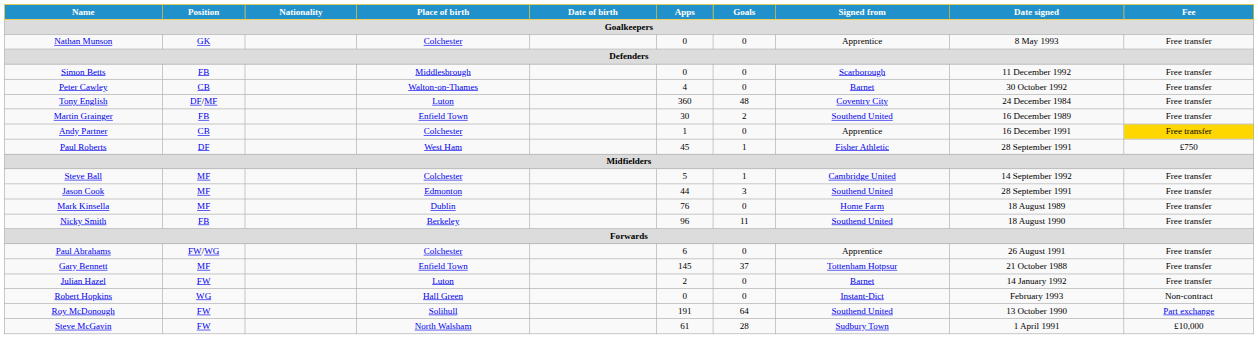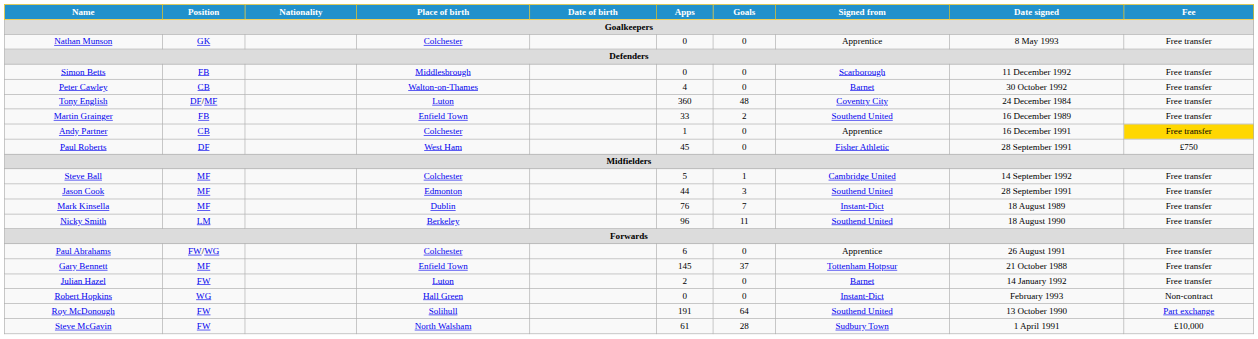 <table class="wikitable" style="text-align:center; font-size:90%; width:100%;">
 <tr>
 <th style="background:#2191CC; color:white; border:1px solid #F7C408; text-align:center;">Name</th>
 <th style="background:#2191CC; color:white; border:1px solid #F7C408; text-align:center;">Position</th>
 <th style="background:#2191CC; color:white; border:1px solid #F7C408; text-align:center;">Nationality</th>
 <th style="background:#2191CC; color:white; border:1px solid #F7C408; text-align:center;">Place of birth</th>
 <th style="background:#2191CC; color:white; border:1px solid #F7C408; text-align:center;">Date of birth</th>
 <th style="background:#2191CC; color:white; border:1px solid #F7C408; text-align:center;">Apps</th>
 <th style="background:#2191CC; color:white; border:1px solid #F7C408; text-align:center;">Goals</th>
 <th style="background:#2191CC; color:white; border:1px solid #F7C408; text-align:center;">Signed from</th>
 <th style="background:#2191CC; color:white; border:1px solid #F7C408; text-align:center;">Date signed</th>
 <th style="background:#2191CC; color:white; border:1px solid #F7C408; text-align:center;">Fee</th>
 </tr>
 <tr>
 <th colspan="12" style="background:#dcdcdc; text-align:center;">Goalkeepers</th>
 </tr>
 <tr>
 <td><a href='#'>Nathan Munson</a></td>
 <td><a href='#'>GK</a></td>
 <td></td>
 <td><a href='#'>Colchester</a></td>
 <td></td>
 <td>0</td>
 <td>0</td>
 <td>Apprentice</td>
 <td>8 May 1993</td>
 <td>Free transfer</td>
 </tr>
 <tr>
 <th colspan="12" style="background:#dcdcdc; text-align:center;">Defenders</th>
 </tr>
 <tr>
 <td><a href='#'>Simon Betts</a></td>
 <td><a href='#'>FB</a></td>
 <td></td>
 <td><a href='#'>Middlesbrough</a></td>
 <td></td>
 <td>0</td>
 <td>0</td>
 <td> <a href='#'>Scarborough</a></td>
 <td>11 December 1992</td>
 <td>Free transfer</td>
 </tr>
 <tr>
 <td><a href='#'>Peter Cawley</a></td>
 <td><a href='#'>CB</a></td>
 <td></td>
 <td><a href='#'>Walton-on-Thames</a></td>
 <td></td>
 <td>4</td>
 <td>0</td>
 <td> <a href='#'>Barnet</a></td>
 <td>30 October 1992</td>
 <td>Free transfer</td>
 </tr>
 <tr>
 <td><a href='#'>Tony English</a></td>
 <td><a href='#'>DF</a>/<a href='#'>MF</a></td>
 <td></td>
 <td><a href='#'>Luton</a></td>
 <td></td>
 <td>360</td>
 <td>48</td>
 <td> <a href='#'>Coventry City</a></td>
 <td>24 December 1984</td>
 <td>Free transfer</td>
 </tr>
 <tr>
 <td><a href='#'>Martin Grainger</a></td>
 <td><a href='#'>FB</a></td>
 <td></td>
 <td><a href='#'>Enfield Town</a></td>
 <td></td>
-<td>30</td>
+<td>33</td>
 <td>2</td>
 <td> <a href='#'>Southend United</a></td>
 <td>16 December 1989</td>
 <td>Free transfer</td>
 </tr>
 <tr>
 <td><a href='#'>Andy Partner</a></td>
 <td><a href='#'>CB</a></td>
 <td></td>
 <td><a href='#'>Colchester</a></td>
 <td></td>
 <td>1</td>
 <td>0</td>
 <td>Apprentice</td>
 <td>16 December 1991</td>
 <td style="background: gold;">Free transfer</td>
 </tr>
 <tr>
 <td><a href='#'>Paul Roberts</a></td>
 <td><a href='#'>DF</a></td>
 <td></td>
 <td><a href='#'>West Ham</a></td>
 <td></td>
 <td>45</td>
-<td>1</td>
+<td>0</td>
 <td> <a href='#'>Fisher Athletic</a></td>
 <td>28 September 1991</td>
 <td>£750</td>
 </tr>
 <tr>
 <th colspan="12" style="background:#dcdcdc; text-align:center;">Midfielders</th>
 </tr>
 <tr>
 <td><a href='#'>Steve Ball</a></td>
 <td><a href='#'>MF</a></td>
 <td></td>
 <td><a href='#'>Colchester</a></td>
 <td></td>
 <td>5</td>
 <td>1</td>
 <td> <a href='#'>Cambridge United</a></td>
 <td>14 September 1992</td>
 <td>Free transfer</td>
 </tr>
 <tr>
 <td><a href='#'>Jason Cook</a></td>
 <td><a href='#'>MF</a></td>
 <td></td>
 <td><a href='#'>Edmonton</a></td>
 <td></td>
 <td>44</td>
 <td>3</td>
 <td> <a href='#'>Southend United</a></td>
 <td>28 September 1991</td>
 <td>Free transfer</td>
 </tr>
 <tr>
 <td><a href='#'>Mark Kinsella</a></td>
 <td><a href='#'>MF</a></td>
 <td></td>
 <td><a href='#'>Dublin</a></td>
 <td></td>
 <td>76</td>
-<td>0</td>
-<td> <a href='#'>Home Farm</a></td>
+<td>7</td>
+<td> <a href='#'>Instant-Dict</a></td>
 <td>18 August 1989</td>
 <td>Free transfer</td>
 </tr>
 <tr>
 <td><a href='#'>Nicky Smith</a></td>
-<td><a href='#'>FB</a></td>
+<td><a href='#'>LM</a></td>
 <td></td>
 <td><a href='#'>Berkeley</a></td>
 <td></td>
 <td>96</td>
 <td>11</td>
 <td> <a href='#'>Southend United</a></td>
 <td>18 August 1990</td>
 <td>Free transfer</td>
 </tr>
 <tr>
 <th colspan="12" style="background:#dcdcdc; text-align:center;">Forwards</th>
 </tr>
 <tr>
 <td><a href='#'>Paul Abrahams</a></td>
 <td><a href='#'>FW</a>/<a href='#'>WG</a></td>
 <td></td>
 <td><a href='#'>Colchester</a></td>
 <td></td>
 <td>6</td>
 <td>0</td>
 <td>Apprentice</td>
 <td>26 August 1991</td>
 <td>Free transfer</td>
 </tr>
 <tr>
 <td><a href='#'>Gary Bennett</a></td>
 <td><a href='#'>MF</a></td>
 <td></td>
 <td><a href='#'>Enfield Town</a></td>
 <td></td>
 <td>145</td>
 <td>37</td>
 <td> <a href='#'>Tottenham Hotpsur</a></td>
 <td>21 October 1988</td>
 <td>Free transfer</td>
 </tr>
 <tr>
 <td><a href='#'>Julian Hazel</a></td>
 <td><a href='#'>FW</a></td>
 <td></td>
 <td><a href='#'>Luton</a></td>
 <td></td>
 <td>2</td>
 <td>0</td>
 <td> <a href='#'>Barnet</a></td>
 <td>14 January 1992</td>
 <td>Free transfer</td>
 </tr>
 <tr>
 <td><a href='#'>Robert Hopkins</a></td>
 <td><a href='#'>WG</a></td>
 <td></td>
 <td><a href='#'>Hall Green</a></td>
 <td></td>
 <td>0</td>
 <td>0</td>
 <td> <a href='#'>Instant-Dict</a></td>
 <td>February 1993</td>
 <td>Non-contract</td>
 </tr>
 <tr>
 <td><a href='#'>Roy McDonough</a></td>
 <td><a href='#'>FW</a></td>
 <td></td>
 <td><a href='#'>Solihull</a></td>
 <td></td>
 <td>191</td>
 <td>64</td>
 <td> <a href='#'>Southend United</a></td>
 <td>13 October 1990</td>
 <td><a href='#'>Part exchange</a></td>
 </tr>
 <tr>
 <td><a href='#'>Steve McGavin</a></td>
 <td><a href='#'>FW</a></td>
 <td></td>
 <td><a href='#'>North Walsham</a></td>
 <td></td>
 <td>61</td>
 <td>28</td>
 <td> <a href='#'>Sudbury Town</a></td>
 <td>1 April 1991</td>
 <td>£10,000</td>
 </tr>
 </table>
